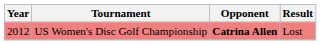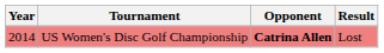 <table class="wikitable">
 <tr>
 <th>Year</th>
 <th>Tournament</th>
 <th>Opponent</th>
 <th>Result</th>
 </tr>
 <tr style="background:#f08080;">
-<td>2012</td>
+<td>2014</td>
 <td>US Women's Disc Golf Championship</td>
 <td><strong>Catrina Allen</strong></td>
 <td>Lost</td>
 </tr>
 </table>
